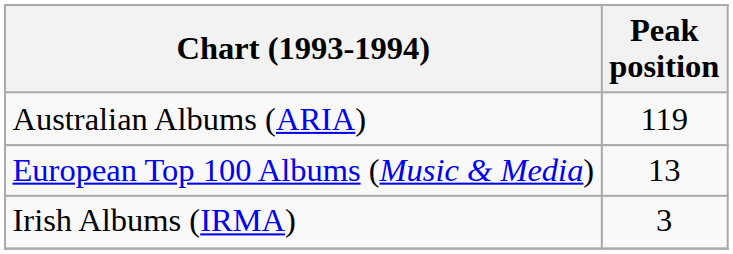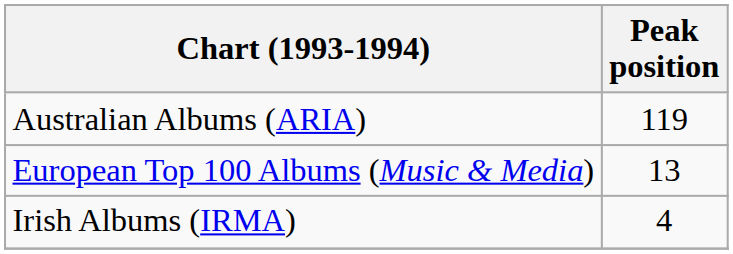 <table class="wikitable sortable" border="1">
 <tr>
 <th scope="col">Chart (1993-1994)</th>
 <th scope="col">Peak<br>position</th>
 </tr>
 <tr>
 <td>Australian Albums (<a href='#'>ARIA</a>)</td>
 <td align="center">119</td>
 </tr>
 <tr>
 <td><a href='#'>European Top 100 Albums</a> (<em><a href='#'>Music & Media</a></em>)</td>
 <td align="center">13</td>
 </tr>
 <tr>
 <td>Irish Albums (<a href='#'>IRMA</a>)</td>
-<td align="center">3</td>
+<td align="center">4</td>
 </tr>
 <tr>
 </tr>
 <tr>
 </tr>
 </table>
